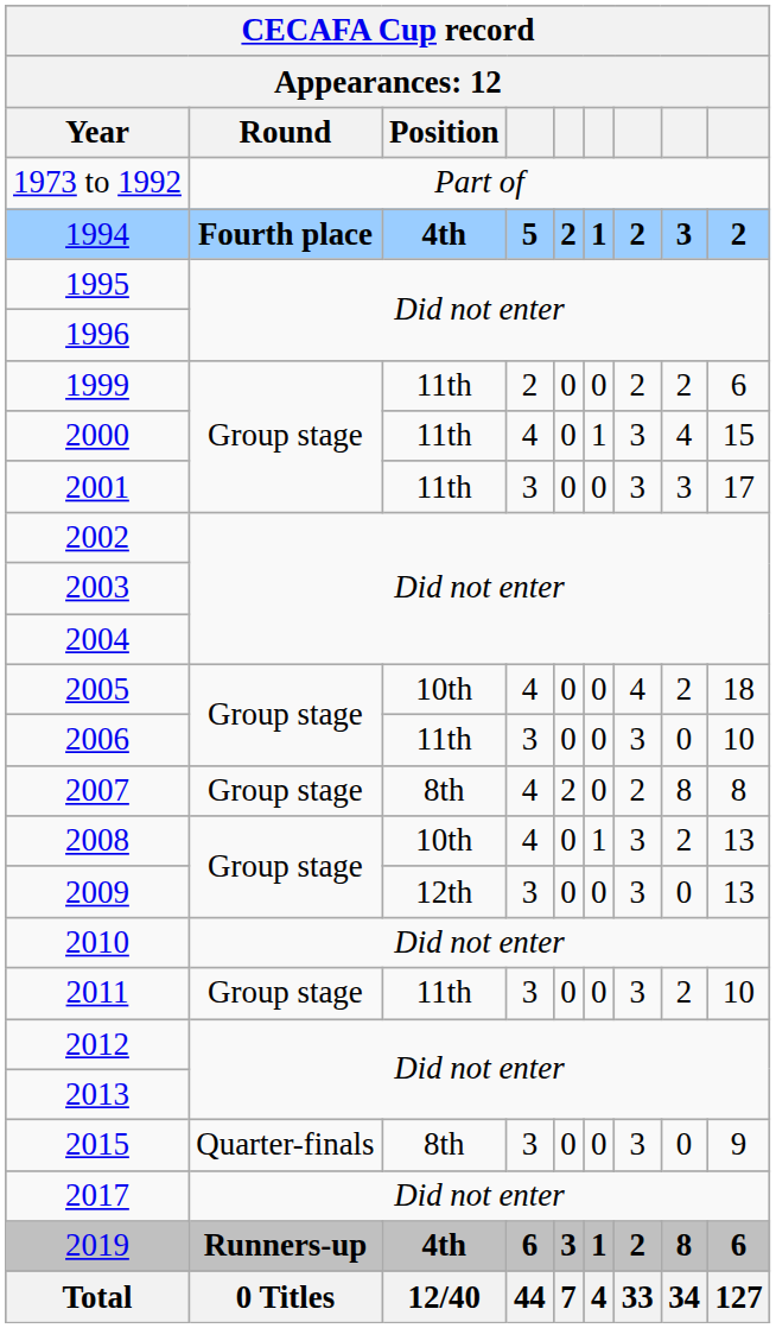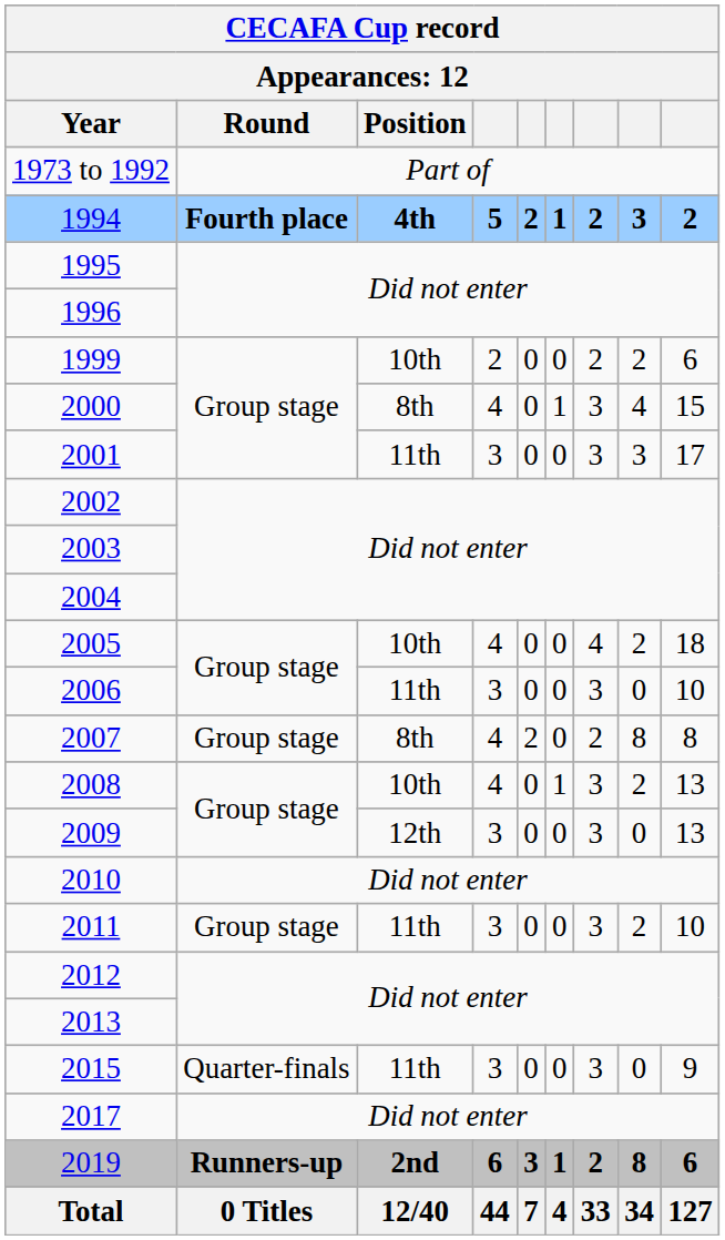 <table class="wikitable" style="text-align: center;">
 <tr>
 <th colspan=9><a href='#'>CECAFA Cup</a> record</th>
 </tr>
 <tr>
 <th colspan=9>Appearances: 12</th>
 </tr>
 <tr>
 <th>Year</th>
 <th>Round</th>
 <th>Position</th>
 <th></th>
 <th></th>
 <th></th>
 <th></th>
 <th></th>
 <th></th>
 </tr>
 <tr>
 <td> <a href='#'>1973</a> to  <a href='#'>1992</a></td>
 <td colspan=8><em>Part of </em></td>
 </tr>
 <tr style="background:#9acdff;">
 <td> <a href='#'>1994</a></td>
 <td><strong>Fourth place</strong></td>
 <td><strong>4th</strong></td>
 <td><strong>5</strong></td>
 <td><strong>2</strong></td>
 <td><strong>1</strong></td>
 <td><strong>2</strong></td>
 <td><strong>3</strong></td>
 <td><strong>2</strong></td>
 </tr>
 <tr>
 <td> <a href='#'>1995</a></td>
 <td colspan=8 rowspan=2><em>Did not enter</em></td>
 </tr>
 <tr>
 <td> <a href='#'>1996</a></td>
 </tr>
 <tr>
 <td> <a href='#'>1999</a></td>
 <td rowspan=3>Group stage</td>
-<td>11th</td>
+<td>10th</td>
 <td>2</td>
 <td>0</td>
 <td>0</td>
 <td>2</td>
 <td>2</td>
 <td>6</td>
 </tr>
 <tr>
 <td> <a href='#'>2000</a></td>
-<td>11th</td>
+<td>8th</td>
 <td>4</td>
 <td>0</td>
 <td>1</td>
 <td>3</td>
 <td>4</td>
 <td>15</td>
 </tr>
 <tr>
 <td> <a href='#'>2001</a></td>
 <td>11th</td>
 <td>3</td>
 <td>0</td>
 <td>0</td>
 <td>3</td>
 <td>3</td>
 <td>17</td>
 </tr>
 <tr>
 <td> <a href='#'>2002</a></td>
 <td colspan=8 rowspan=3><em>Did not enter</em></td>
 </tr>
 <tr>
 <td> <a href='#'>2003</a></td>
 </tr>
 <tr>
 <td> <a href='#'>2004</a></td>
 </tr>
 <tr>
 <td> <a href='#'>2005</a></td>
 <td rowspan=2>Group stage</td>
 <td>10th</td>
 <td>4</td>
 <td>0</td>
 <td>0</td>
 <td>4</td>
 <td>2</td>
 <td>18</td>
 </tr>
 <tr>
 <td> <a href='#'>2006</a></td>
 <td>11th</td>
 <td>3</td>
 <td>0</td>
 <td>0</td>
 <td>3</td>
 <td>0</td>
 <td>10</td>
 </tr>
 <tr>
 <td> <a href='#'>2007</a></td>
 <td>Group stage</td>
 <td>8th</td>
 <td>4</td>
 <td>2</td>
 <td>0</td>
 <td>2</td>
 <td>8</td>
 <td>8</td>
 </tr>
 <tr>
 <td> <a href='#'>2008</a></td>
 <td rowspan=2>Group stage</td>
 <td>10th</td>
 <td>4</td>
 <td>0</td>
 <td>1</td>
 <td>3</td>
 <td>2</td>
 <td>13</td>
 </tr>
 <tr>
 <td> <a href='#'>2009</a></td>
 <td>12th</td>
 <td>3</td>
 <td>0</td>
 <td>0</td>
 <td>3</td>
 <td>0</td>
 <td>13</td>
 </tr>
 <tr>
 <td> <a href='#'>2010</a></td>
 <td colspan=8><em>Did not enter</em></td>
 </tr>
 <tr>
 <td> <a href='#'>2011</a></td>
 <td>Group stage</td>
 <td>11th</td>
 <td>3</td>
 <td>0</td>
 <td>0</td>
 <td>3</td>
 <td>2</td>
 <td>10</td>
 </tr>
 <tr>
 <td> <a href='#'>2012</a></td>
 <td colspan=8 rowspan=2><em>Did not enter</em></td>
 </tr>
 <tr>
 <td> <a href='#'>2013</a></td>
 </tr>
 <tr>
 <td> <a href='#'>2015</a></td>
 <td>Quarter-finals</td>
-<td>8th</td>
+<td>11th</td>
 <td>3</td>
 <td>0</td>
 <td>0</td>
 <td>3</td>
 <td>0</td>
 <td>9</td>
 </tr>
 <tr>
 <td> <a href='#'>2017</a></td>
 <td colspan=8><em>Did not enter</em></td>
 </tr>
 <tr style="background:silver;">
 <td> <a href='#'>2019</a></td>
 <td><strong>Runners-up</strong></td>
-<td><strong>4th</strong></td>
+<td><strong>2nd</strong></td>
 <td><strong>6</strong></td>
 <td><strong>3</strong></td>
 <td><strong>1</strong></td>
 <td><strong>2</strong></td>
 <td><strong>8</strong></td>
 <td><strong>6</strong></td>
 </tr>
 <tr>
 <th>Total</th>
 <th>0 Titles</th>
 <th>12/40</th>
 <th>44</th>
 <th>7</th>
 <th>4</th>
 <th>33</th>
 <th>34</th>
 <th>127</th>
 </tr>
 </table>
